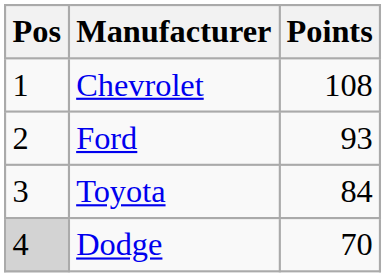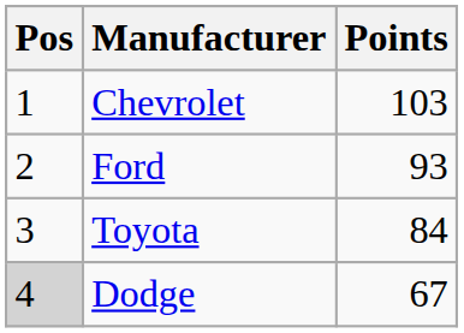 <table class="wikitable" style="font-size: 95%;">
 <tr>
 <th>Pos</th>
 <th>Manufacturer</th>
 <th>Points</th>
 </tr>
 <tr>
 <td>1</td>
 <td><a href='#'>Chevrolet</a></td>
-<td style="text-align:right;">108</td>
+<td style="text-align:right;">103</td>
 </tr>
 <tr>
 <td>2</td>
 <td><a href='#'>Ford</a></td>
 <td style="text-align:right;">93</td>
 </tr>
 <tr>
 <td>3</td>
 <td><a href='#'>Toyota</a></td>
 <td style="text-align:right;">84</td>
 </tr>
 <tr>
 <td style="background: lightgrey;">4</td>
 <td><a href='#'>Dodge</a></td>
-<td style="text-align:right;">70</td>
+<td style="text-align:right;">67</td>
 </tr>
 </table>
